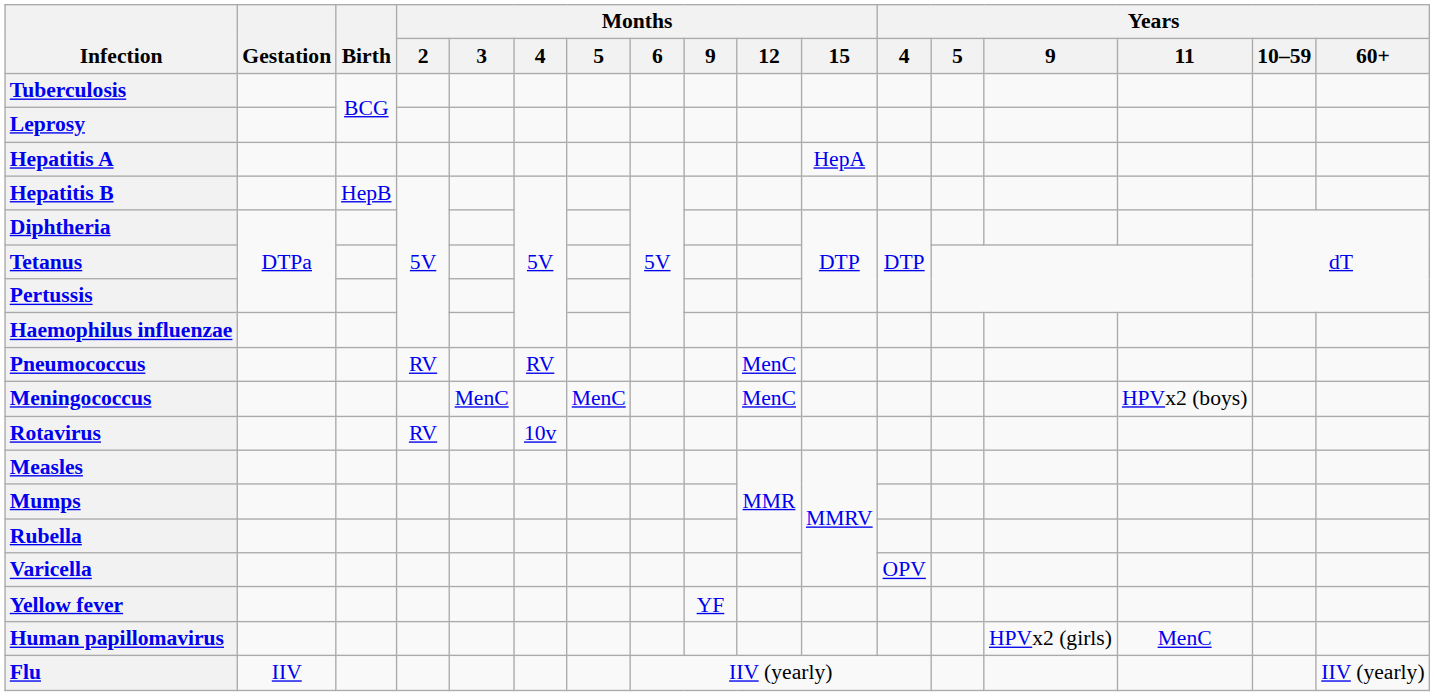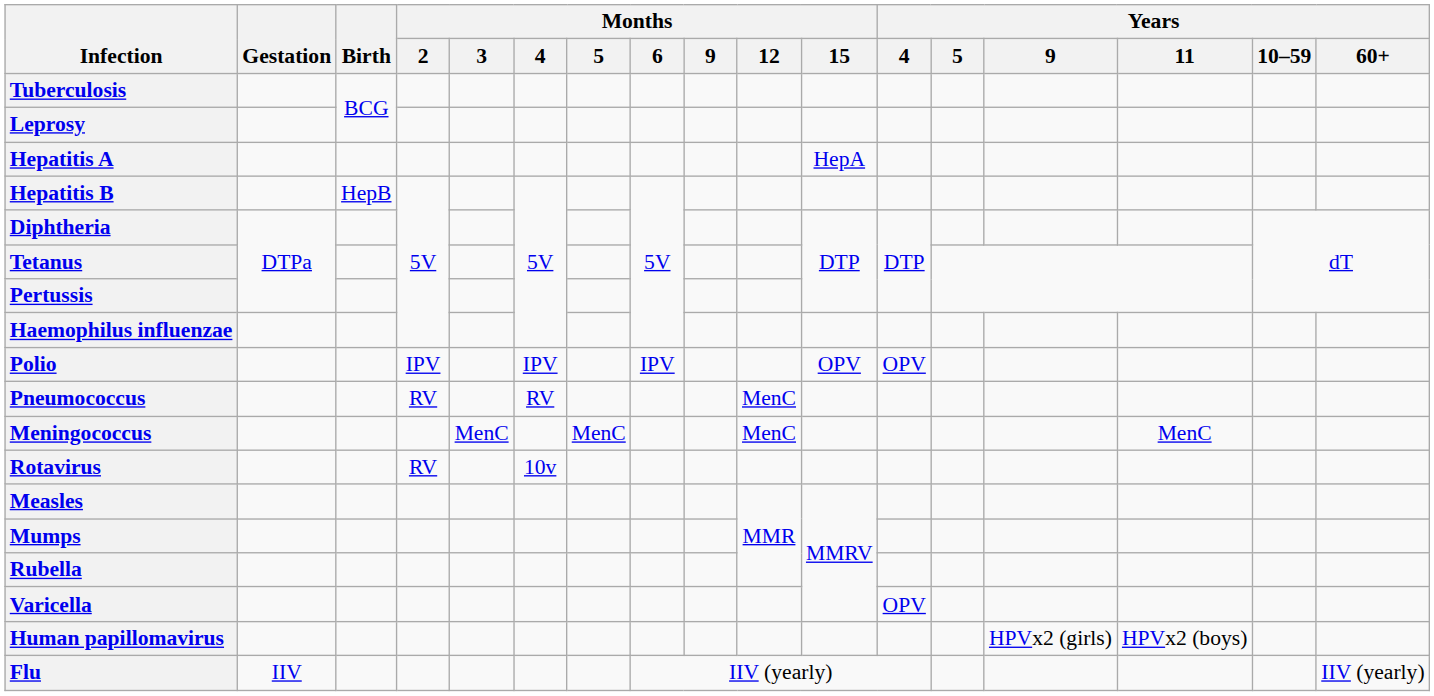 <table class=wikitable id=Brazil style="margin:auto; text-align:center; table-layout:fixed">
 <tr>
 <th valign=bottom rowspan=2>Infection</th>
 <th valign=bottom rowspan=2>Gestation</th>
 <th valign=bottom rowspan=2>Birth</th>
 <th colspan=8>Months</th>
 <th colspan=6>Years</th>
 </tr>
 <tr>
 <th style=min-width:2em; max-width:6em nowrap>2</th>
 <th style=min-width:2em; max-width:6em nowrap>3</th>
 <th style=min-width:2em; max-width:6em nowrap>4</th>
 <th style=min-width:2em; max-width:6em nowrap>5</th>
 <th style=min-width:2em; max-width:6em nowrap>6</th>
 <th style=min-width:2em; max-width:6em nowrap>9</th>
 <th style=min-width:2em; max-width:6em nowrap>12</th>
 <th style=min-width:2em; max-width:6em nowrap>15</th>
 <th style=min-width:2em; max-width:6em nowrap>4</th>
 <th style=min-width:2em; max-width:6em nowrap>5</th>
 <th style=min-width:2em; max-width:6em nowrap>9</th>
 <th style=min-width:2em; max-width:6em nowrap>11</th>
 <th style=min-width:2em; max-width:6em nowrap>10–59</th>
 <th style=min-width:2em; max-width:6em nowrap>60+</th>
 </tr>
 <tr>
 <th style=text-align:left><a href='#'>Tuberculosis</a></th>
 <td></td>
 <td rowspan=2><a href='#'>BCG</a></td>
 <td></td>
 <td></td>
 <td></td>
 <td></td>
 <td></td>
 <td></td>
 <td></td>
 <td></td>
 <td></td>
 <td></td>
 <td></td>
 <td></td>
 <td></td>
 <td></td>
 </tr>
 <tr>
 <th style=text-align:left><a href='#'>Leprosy</a></th>
 <td></td>
 <td></td>
 <td></td>
 <td></td>
 <td></td>
 <td></td>
 <td></td>
 <td></td>
 <td></td>
 <td></td>
 <td></td>
 <td></td>
 <td></td>
 <td></td>
 <td></td>
 </tr>
 <tr>
 <th style=text-align:left><a href='#'>Hepatitis A</a></th>
 <td></td>
 <td></td>
 <td></td>
 <td></td>
 <td></td>
 <td></td>
 <td></td>
 <td></td>
 <td></td>
 <td><a href='#'>HepA</a></td>
 <td></td>
 <td></td>
 <td></td>
 <td></td>
 <td></td>
 <td></td>
 </tr>
 <tr>
 <th style=text-align:left><a href='#'>Hepatitis B</a></th>
 <td></td>
 <td><a href='#'>HepB</a></td>
 <td rowspan=5><a href='#'>5V</a></td>
 <td></td>
 <td rowspan=5><a href='#'>5V</a></td>
 <td></td>
 <td rowspan=5><a href='#'>5V</a></td>
 <td></td>
 <td></td>
 <td></td>
 <td></td>
 <td></td>
 <td></td>
 <td></td>
 <td></td>
 <td></td>
 </tr>
 <tr>
 <th style=text-align:left><a href='#'>Diphtheria</a></th>
 <td rowspan=3><a href='#'>DTPa</a></td>
 <td></td>
 <td></td>
 <td></td>
 <td></td>
 <td></td>
 <td rowspan=3><a href='#'>DTP</a></td>
 <td rowspan=3><a href='#'>DTP</a></td>
 <td></td>
 <td></td>
 <td></td>
 <td colspan=2 rowspan=3><a href='#'>dT</a></td>
 </tr>
 <tr>
 <th style=text-align:left><a href='#'>Tetanus</a></th>
 <td></td>
 <td></td>
 <td></td>
 <td></td>
 <td></td>
 </tr>
 <tr>
 <th style=text-align:left><a href='#'>Pertussis</a></th>
 <td></td>
 <td></td>
 <td></td>
 <td></td>
 <td></td>
 </tr>
 <tr>
 <th style=text-align:left><a href='#'>Haemophilus influenzae</a></th>
 <td></td>
 <td></td>
 <td></td>
 <td></td>
 <td></td>
 <td></td>
 <td></td>
 <td></td>
 <td></td>
 <td></td>
 <td></td>
 <td></td>
 <td></td>
 </tr>
 <tr>
+<th style=text-align:left><a href='#'>Polio</a></th>
+<td></td>
+<td></td>
+<td><a href='#'>IPV</a></td>
+<td></td>
+<td><a href='#'>IPV</a></td>
+<td></td>
+<td><a href='#'>IPV</a></td>
+<td></td>
+<td></td>
+<td><a href='#'>OPV</a></td>
+<td><a href='#'>OPV</a></td>
+<td></td>
+<td></td>
+<td></td>
+<td></td>
+<td></td>
+</tr>
+<tr>
 <th style=text-align:left><a href='#'>Pneumococcus</a></th>
 <td></td>
 <td></td>
 <td><a href='#'>RV</a></td>
 <td></td>
 <td><a href='#'>RV</a></td>
 <td></td>
 <td></td>
 <td></td>
 <td><a href='#'>MenC</a></td>
 <td></td>
 <td></td>
 <td></td>
 <td></td>
 <td></td>
 <td></td>
 <td></td>
 </tr>
 <tr>
 <th style=text-align:left><a href='#'>Meningococcus</a></th>
 <td></td>
 <td></td>
 <td></td>
 <td><a href='#'>MenC</a></td>
 <td></td>
 <td><a href='#'>MenC</a></td>
 <td></td>
 <td></td>
 <td><a href='#'>MenC</a></td>
 <td></td>
 <td></td>
 <td></td>
 <td></td>
-<td><a href='#'>HPV</a>x2 (boys)</td>
+<td><a href='#'>MenC</a></td>
 <td></td>
 <td></td>
 </tr>
 <tr>
 <th style=text-align:left><a href='#'>Rotavirus</a></th>
 <td></td>
 <td></td>
 <td><a href='#'>RV</a></td>
 <td></td>
 <td><a href='#'>10v</a></td>
 <td></td>
 <td></td>
 <td></td>
 <td></td>
 <td></td>
 <td></td>
 <td></td>
 <td></td>
 <td></td>
 <td></td>
 <td></td>
 </tr>
 <tr>
 <th style=text-align:left><a href='#'>Measles</a></th>
 <td></td>
 <td></td>
 <td></td>
 <td></td>
 <td></td>
 <td></td>
 <td></td>
 <td></td>
 <td rowspan=3><a href='#'>MMR</a></td>
 <td rowspan=4><a href='#'>MMRV</a></td>
 <td></td>
 <td></td>
 <td></td>
 <td></td>
 <td></td>
 <td></td>
 </tr>
 <tr>
 <th style=text-align:left><a href='#'>Mumps</a></th>
 <td></td>
 <td></td>
 <td></td>
 <td></td>
 <td></td>
 <td></td>
 <td></td>
 <td></td>
 <td></td>
 <td></td>
 <td></td>
 <td></td>
 <td></td>
 <td></td>
 </tr>
 <tr>
 <th style=text-align:left><a href='#'>Rubella</a></th>
 <td></td>
 <td></td>
 <td></td>
 <td></td>
 <td></td>
 <td></td>
 <td></td>
 <td></td>
 <td></td>
 <td></td>
 <td></td>
 <td></td>
 <td></td>
 <td></td>
 </tr>
 <tr>
 <th style=text-align:left><a href='#'>Varicella</a></th>
 <td></td>
 <td></td>
 <td></td>
 <td></td>
 <td></td>
 <td></td>
 <td></td>
 <td></td>
 <td></td>
 <td><a href='#'>OPV</a></td>
 <td></td>
 <td></td>
 <td></td>
 <td></td>
 </tr>
 <tr>
-<th style=text-align:left><a href='#'>Yellow fever</a></th>
-<td></td>
-<td></td>
-<td></td>
-<td></td>
-<td></td>
-<td></td>
-<td></td>
-<td><a href='#'>YF</a></td>
-<td></td>
-<td></td>
-<td></td>
-<td></td>
-<td></td>
-<td></td>
-<td></td>
-<td></td>
-</tr>
-<tr>
 <th style=text-align:left><a href='#'>Human papillomavirus</a></th>
 <td></td>
 <td></td>
 <td></td>
 <td></td>
 <td></td>
 <td></td>
 <td></td>
 <td></td>
 <td></td>
 <td></td>
 <td></td>
 <td></td>
 <td><a href='#'>HPV</a>x2 (girls)</td>
-<td><a href='#'>MenC</a></td>
+<td><a href='#'>HPV</a>x2 (boys)</td>
 <td></td>
 <td></td>
 </tr>
 <tr>
 <th style=text-align:left><a href='#'>Flu</a></th>
 <td><a href='#'>IIV</a></td>
 <td></td>
 <td></td>
 <td></td>
 <td></td>
 <td></td>
 <td colspan=5><a href='#'>IIV</a> (yearly)</td>
 <td></td>
 <td></td>
 <td></td>
 <td></td>
 <td><a href='#'>IIV</a> (yearly)</td>
 </tr>
 </table>
